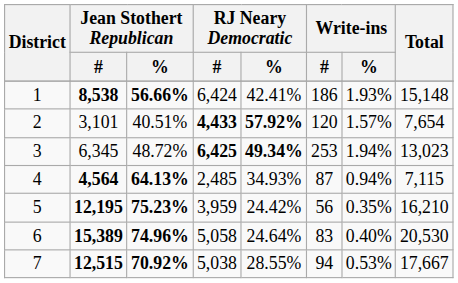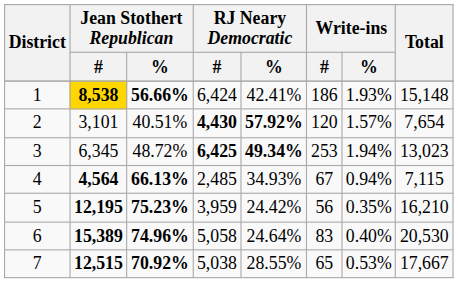 <table class="wikitable sortable">
 <tr style="background:lightgrey;">
 <th rowspan="2">District</th>
 <th colspan="2" >Jean Stothert<br><em>Republican</em></th>
 <th colspan="2" >RJ Neary<br><em>Democratic</em></th>
 <th colspan="2">Write-ins</th>
 <th rowspan="2">Total</th>
 </tr>
 <tr>
 <th colspan="1" style="text-align: center;" >#</th>
 <th colspan="1" style="text-align: center;" >%</th>
 <th colspan="1" style="text-align: center;" >#</th>
 <th colspan="1" style="text-align: center;" >%</th>
 <th colspan="1" style="text-align: center;">#</th>
 <th colspan="1" style="text-align: center;">%</th>
 </tr>
 <tr>
 </tr>
 <tr style="text-align:center;"|>
 <td>1</td>
-<td><strong>8,538</strong></td>
+<td style="background: gold;"><strong>8,538</strong></td>
 <td><strong>56.66%</strong></td>
 <td>6,424</td>
 <td>42.41%</td>
 <td>186</td>
 <td>1.93%</td>
 <td>15,148</td>
 </tr>
 <tr style="text-align:center;"|>
 <td>2</td>
 <td>3,101</td>
 <td>40.51%</td>
-<td><strong>4,433</strong></td>
+<td><strong>4,430</strong></td>
 <td><strong>57.92%</strong></td>
 <td>120</td>
 <td>1.57%</td>
 <td>7,654</td>
 </tr>
 <tr style="text-align:center;"|>
 <td>3</td>
 <td>6,345</td>
 <td>48.72%</td>
 <td><strong>6,425</strong></td>
 <td><strong>49.34%</strong></td>
 <td>253</td>
 <td>1.94%</td>
 <td>13,023</td>
 </tr>
 <tr style="text-align:center;"|>
 <td>4</td>
 <td><strong>4,564</strong></td>
-<td><strong>64.13%</strong></td>
+<td><strong>66.13%</strong></td>
 <td>2,485</td>
 <td>34.93%</td>
-<td>87</td>
+<td>67</td>
 <td>0.94%</td>
 <td>7,115</td>
 </tr>
 <tr style="text-align:center;"|>
 <td>5</td>
 <td><strong>12,195</strong></td>
 <td><strong>75.23%</strong></td>
 <td>3,959</td>
 <td>24.42%</td>
 <td>56</td>
 <td>0.35%</td>
 <td>16,210</td>
 </tr>
 <tr style="text-align:center;"|>
 <td>6</td>
 <td><strong>15,389</strong></td>
 <td><strong>74.96%</strong></td>
 <td>5,058</td>
 <td>24.64%</td>
 <td>83</td>
 <td>0.40%</td>
 <td>20,530</td>
 </tr>
 <tr style="text-align:center;"|>
 <td>7</td>
 <td><strong>12,515</strong></td>
 <td><strong>70.92%</strong></td>
 <td>5,038</td>
 <td>28.55%</td>
-<td>94</td>
+<td>65</td>
 <td>0.53%</td>
 <td>17,667</td>
 </tr>
 </table>
